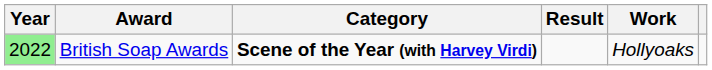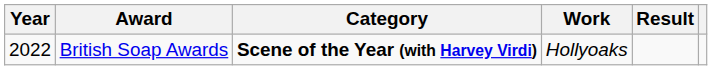 <table class="wikitable">
 <tr>
 <th>Year</th>
 <th>Award</th>
 <th>Category</th>
+<th>Work</th>
 <th>Result</th>
-<th>Work</th>
 <th></th>
 </tr>
 <tr>
-<td style="background: lightgreen;">2022</td>
+<td>2022</td>
 <td><a href='#'>British Soap Awards</a></td>
 <td><strong>Scene of the Year <small>(with <a href='#'>Harvey Virdi</a>)</small></strong></td>
+<td><em>Hollyoaks</em></td>
 <td></td>
-<td><em>Hollyoaks</em></td>
 <td align="center"></td>
 </tr>
 </table>
